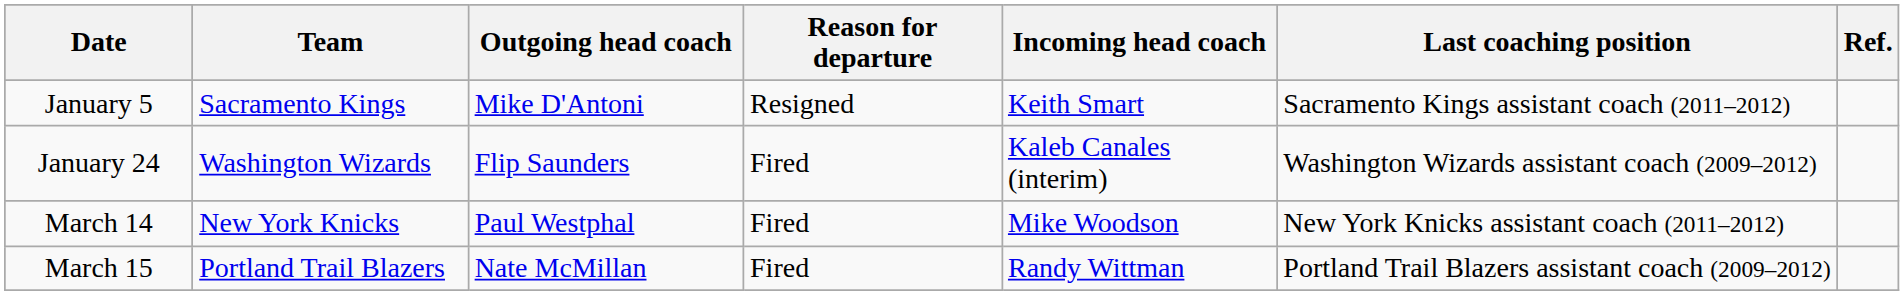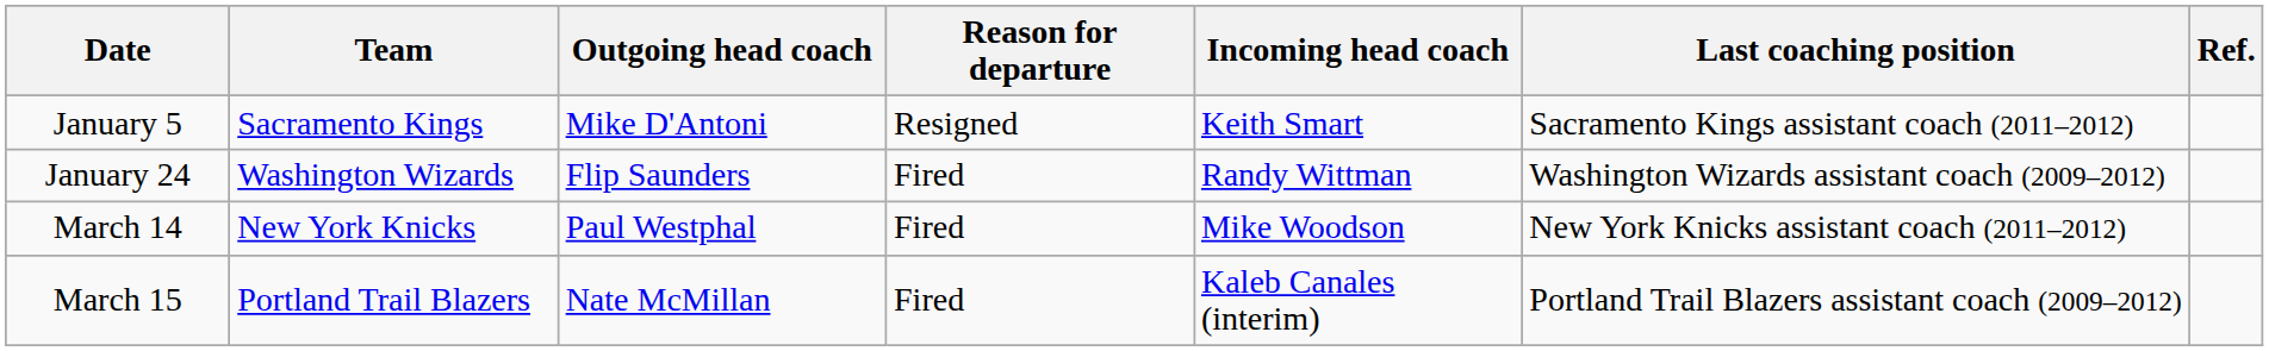 <table class="wikitable">
 <tr>
 <th style="width:100px">Date</th>
 <th style="width:150px">Team</th>
 <th style="width:150px">Outgoing head coach</th>
 <th style="width:140px">Reason for departure</th>
 <th style="width:150px">Incoming head coach</th>
 <th>Last coaching position</th>
 <th>Ref.</th>
 </tr>
 <tr>
 <td align=center>January 5</td>
 <td><a href='#'>Sacramento Kings</a></td>
 <td><a href='#'>Mike D'Antoni</a></td>
 <td>Resigned</td>
 <td><a href='#'>Keith Smart</a></td>
 <td>Sacramento Kings assistant coach <small>(2011–2012)</small></td>
 <td align=center></td>
 </tr>
 <tr>
 <td align=center>January 24</td>
 <td><a href='#'>Washington Wizards</a></td>
 <td><a href='#'>Flip Saunders</a></td>
 <td>Fired</td>
-<td><a href='#'>Kaleb Canales</a> (interim)</td>
+<td><a href='#'>Randy Wittman</a></td>
 <td>Washington Wizards assistant coach <small>(2009–2012)</small></td>
 <td align=center></td>
 </tr>
 <tr>
 <td align=center>March 14</td>
 <td><a href='#'>New York Knicks</a></td>
 <td><a href='#'>Paul Westphal</a></td>
 <td>Fired</td>
 <td><a href='#'>Mike Woodson</a></td>
 <td>New York Knicks assistant coach <small>(2011–2012)</small></td>
 <td align=center></td>
 </tr>
 <tr>
 <td align=center>March 15</td>
 <td><a href='#'>Portland Trail Blazers</a></td>
 <td><a href='#'>Nate McMillan</a></td>
 <td>Fired</td>
-<td><a href='#'>Randy Wittman</a></td>
+<td><a href='#'>Kaleb Canales</a> (interim)</td>
 <td>Portland Trail Blazers assistant coach <small>(2009–2012)</small></td>
 <td align=center></td>
 </tr>
 </table>
